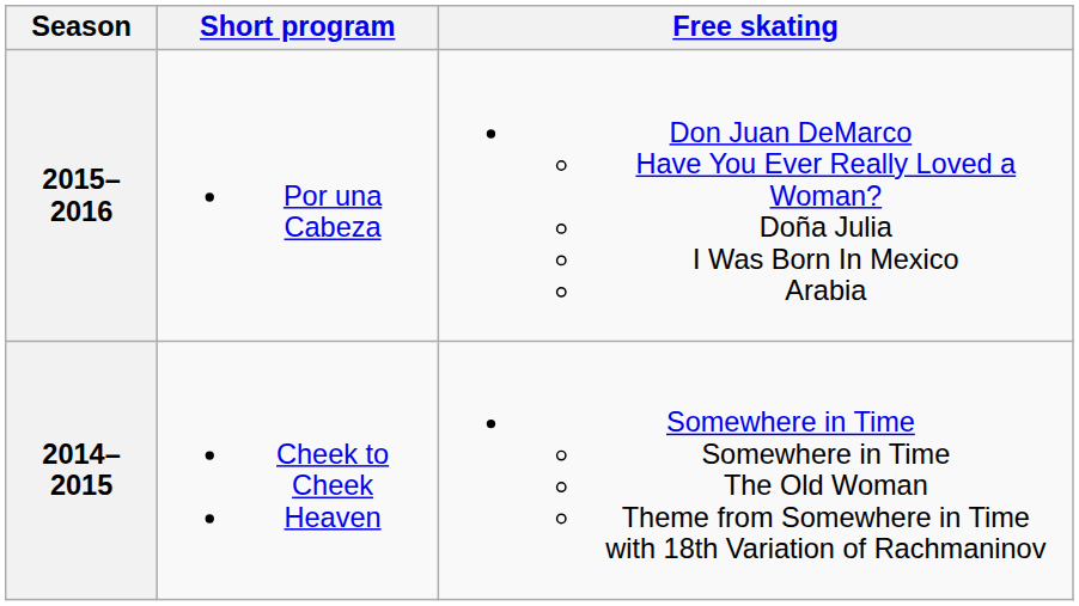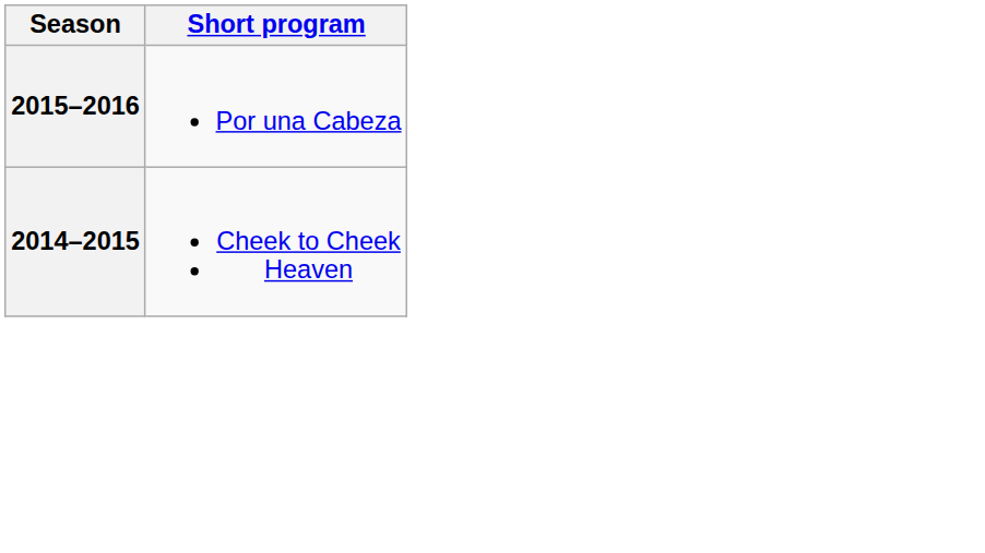 <table class=wikitable style=text-align:center>
 <tr>
 <th>Season</th>
 <th><a href='#'>Short program</a></th>
-<th><a href='#'>Free skating</a></th>
 </tr>
 <tr>
 <th>2015–2016 <br> </th>
 <td><br><ul><li><a href='#'>Por una Cabeza</a> <br></li></ul></td>
-<td><br><ul><li><a href='#'>Don Juan DeMarco</a> <br><ul><li><a href='#'>Have You Ever Really Loved a Woman?</a></li><li>Doña Julia</li><li>I Was Born In Mexico</li><li>Arabia <br></li></ul></li></ul></td>
 </tr>
 <tr>
 <th>2014–2015 <br> </th>
 <td><br><ul><li><a href='#'>Cheek to Cheek</a> <br></li><li><a href='#'>Heaven</a> <br></li></ul></td>
-<td><br><ul><li><a href='#'>Somewhere in Time</a> <br><ul><li>Somewhere in Time <br></li><li>The Old Woman</li><li>Theme from Somewhere in Time <br>with 18th Variation of Rachmaninov <br></li></ul></li></ul></td>
 </tr>
 </table>
